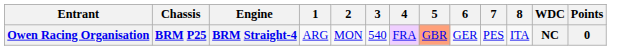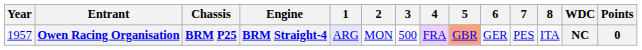 <table class="wikitable" style="text-align:center; font-size:90%">
 <tr>
+<th>Year</th>
 <th>Entrant</th>
 <th>Chassis</th>
 <th>Engine</th>
 <th>1</th>
 <th>2</th>
 <th>3</th>
 <th>4</th>
 <th>5</th>
 <th>6</th>
 <th>7</th>
 <th>8</th>
 <th>WDC</th>
 <th>Points</th>
 </tr>
 <tr>
+<td><a href='#'>1957</a></td>
 <th><a href='#'>Owen Racing Organisation</a></th>
 <th><a href='#'>BRM</a> <a href='#'>P25</a></th>
 <th><a href='#'>BRM</a> <a href='#'>Straight-4</a></th>
-<td><a href='#'>ARG</a></td>
+<td style="background: lavender;"><a href='#'>ARG</a></td>
 <td><a href='#'>MON</a></td>
-<td><a href='#'>540</a></td>
+<td><a href='#'>500</a></td>
 <td style="background:#EFCFFF;"><a href='#'>FRA</a><br></td>
 <td style="background: lightsalmon;"><a href='#'>GBR</a></td>
 <td><a href='#'>GER</a></td>
 <td><a href='#'>PES</a></td>
 <td><a href='#'>ITA</a></td>
 <th>NC</th>
 <th>0</th>
 </tr>
 </table>
